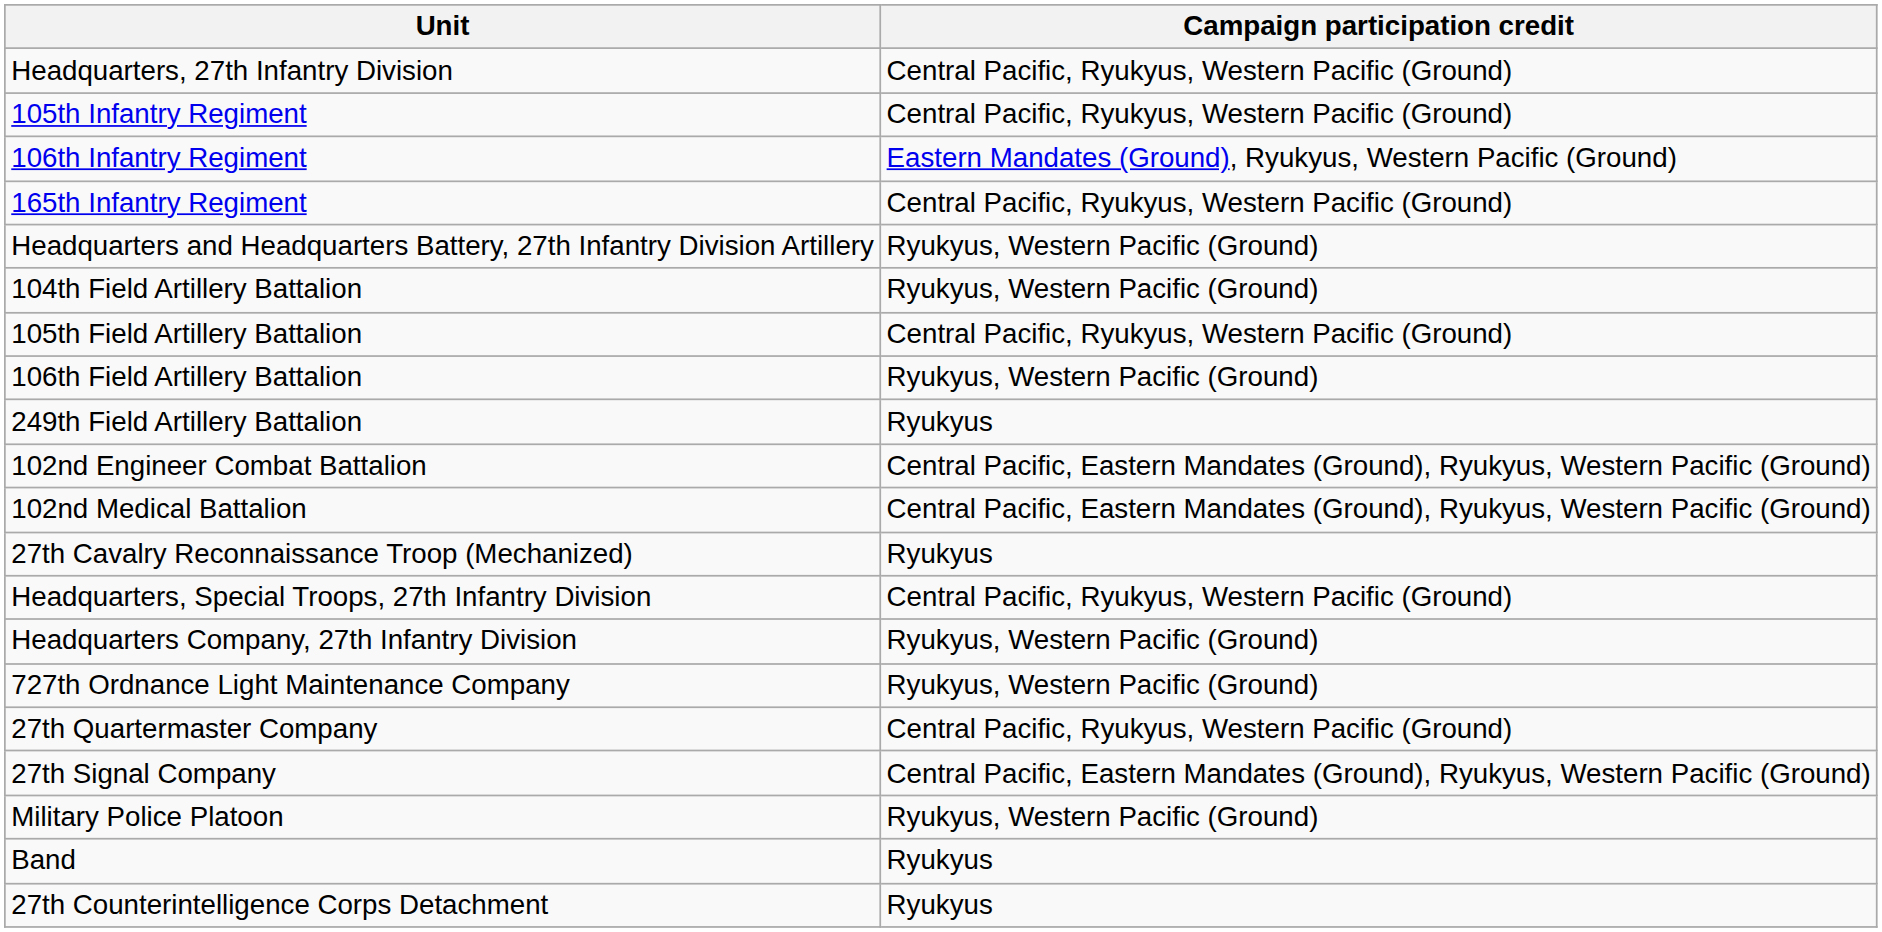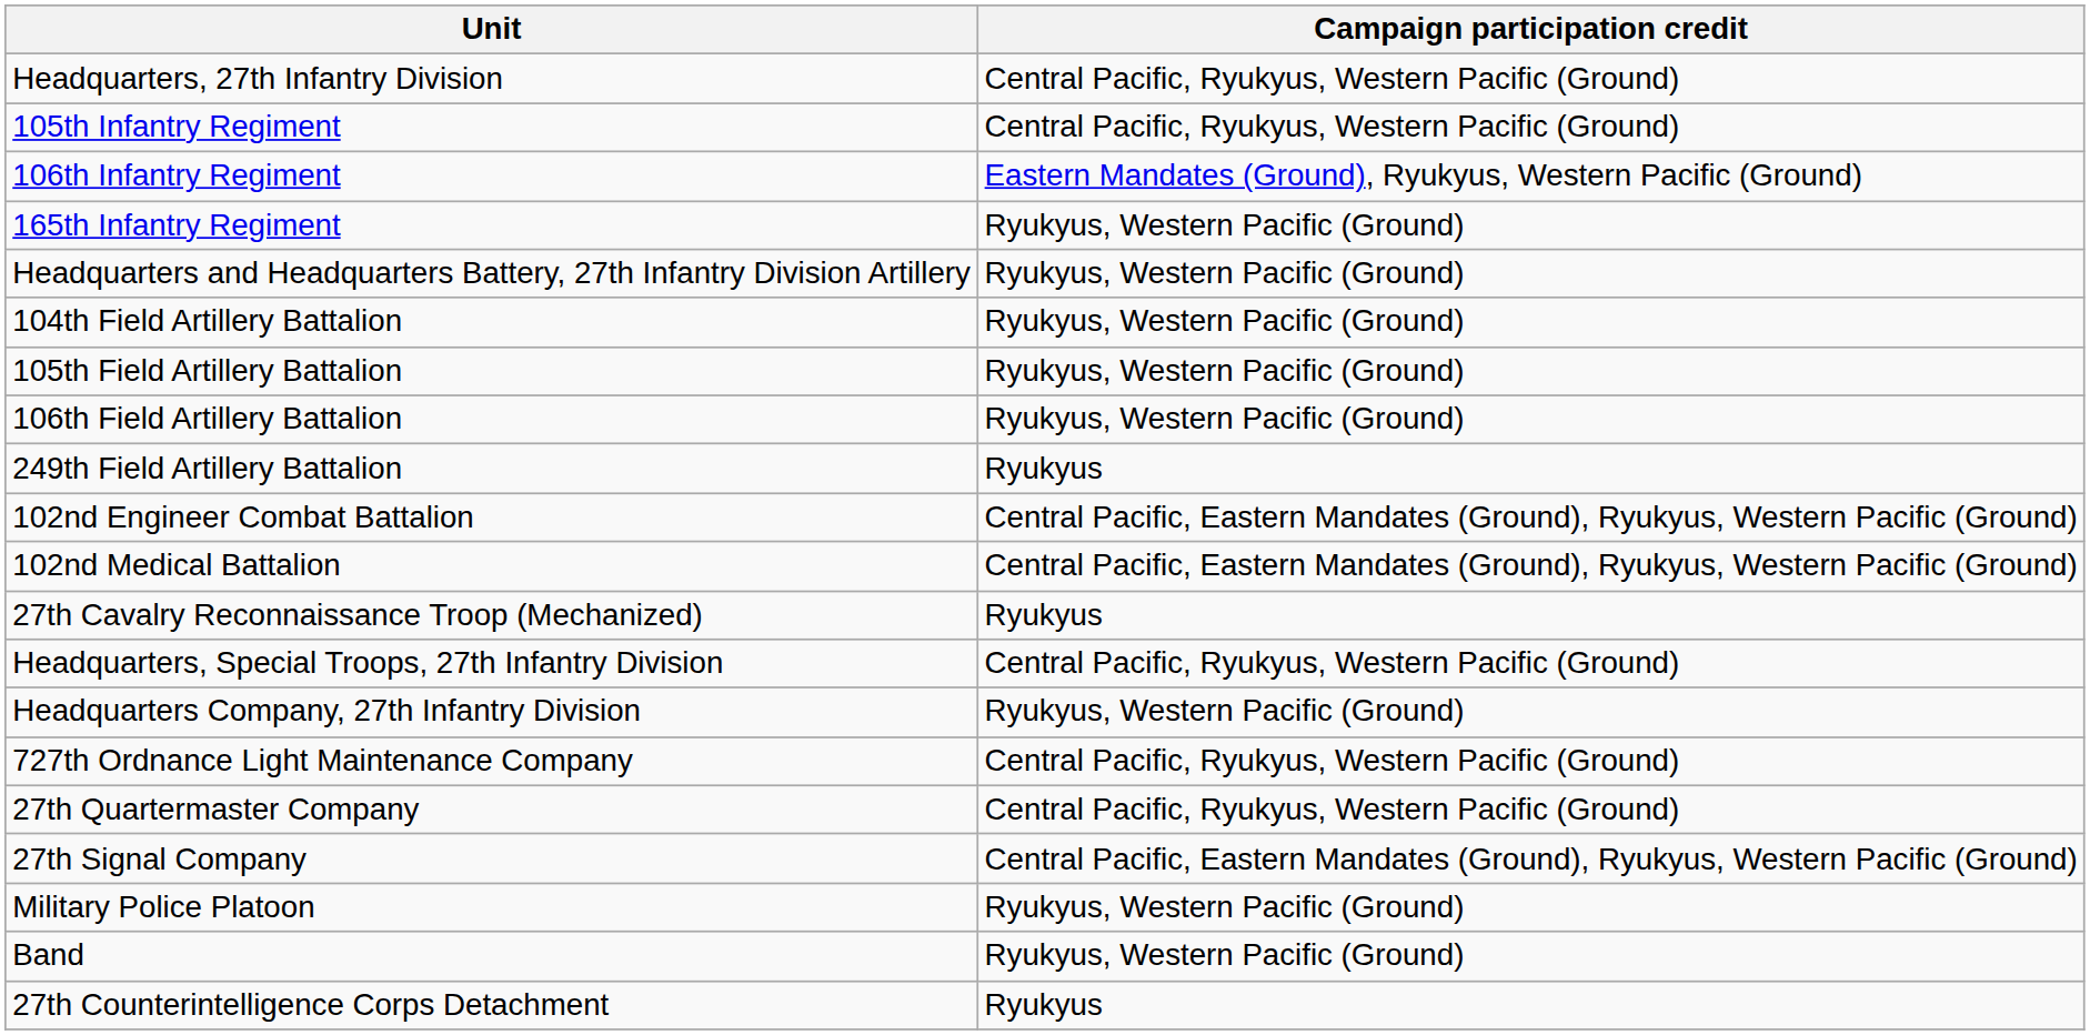 <table class="wikitable">
 <tr>
 <th>Unit</th>
 <th>Campaign participation credit</th>
 </tr>
 <tr>
 <td>Headquarters, 27th Infantry Division</td>
 <td>Central Pacific, Ryukyus, Western Pacific (Ground)</td>
 </tr>
 <tr>
 <td><a href='#'>105th Infantry Regiment</a></td>
 <td>Central Pacific, Ryukyus, Western Pacific (Ground)</td>
 </tr>
 <tr>
 <td><a href='#'>106th Infantry Regiment</a></td>
 <td><a href='#'>Eastern Mandates (Ground)</a>, Ryukyus, Western Pacific (Ground)</td>
 </tr>
 <tr>
 <td><a href='#'>165th Infantry Regiment</a></td>
-<td>Central Pacific, Ryukyus, Western Pacific (Ground)</td>
+<td>Ryukyus, Western Pacific (Ground)</td>
 </tr>
 <tr>
 <td>Headquarters and Headquarters Battery, 27th Infantry Division Artillery</td>
 <td>Ryukyus, Western Pacific (Ground)</td>
 </tr>
 <tr>
 <td>104th Field Artillery Battalion</td>
 <td>Ryukyus, Western Pacific (Ground)</td>
 </tr>
 <tr>
 <td>105th Field Artillery Battalion</td>
-<td>Central Pacific, Ryukyus, Western Pacific (Ground)</td>
+<td>Ryukyus, Western Pacific (Ground)</td>
 </tr>
 <tr>
 <td>106th Field Artillery Battalion</td>
 <td>Ryukyus, Western Pacific (Ground)</td>
 </tr>
 <tr>
 <td>249th Field Artillery Battalion</td>
 <td>Ryukyus</td>
 </tr>
 <tr>
 <td>102nd Engineer Combat Battalion</td>
 <td>Central Pacific, Eastern Mandates (Ground), Ryukyus, Western Pacific (Ground)</td>
 </tr>
 <tr>
 <td>102nd Medical Battalion</td>
 <td>Central Pacific, Eastern Mandates (Ground), Ryukyus, Western Pacific (Ground)</td>
 </tr>
 <tr>
 <td>27th Cavalry Reconnaissance Troop (Mechanized)</td>
 <td>Ryukyus</td>
 </tr>
 <tr>
 <td>Headquarters, Special Troops, 27th Infantry Division</td>
 <td>Central Pacific, Ryukyus, Western Pacific (Ground)</td>
 </tr>
 <tr>
 <td>Headquarters Company, 27th Infantry Division</td>
 <td>Ryukyus, Western Pacific (Ground)</td>
 </tr>
 <tr>
 <td>727th Ordnance Light Maintenance Company</td>
-<td>Ryukyus, Western Pacific (Ground)</td>
+<td>Central Pacific, Ryukyus, Western Pacific (Ground)</td>
 </tr>
 <tr>
 <td>27th Quartermaster Company</td>
 <td>Central Pacific, Ryukyus, Western Pacific (Ground)</td>
 </tr>
 <tr>
 <td>27th Signal Company</td>
 <td>Central Pacific, Eastern Mandates (Ground), Ryukyus, Western Pacific (Ground)</td>
 </tr>
 <tr>
 <td>Military Police Platoon</td>
 <td>Ryukyus, Western Pacific (Ground)</td>
 </tr>
 <tr>
 <td>Band</td>
-<td>Ryukyus</td>
+<td>Ryukyus, Western Pacific (Ground)</td>
 </tr>
 <tr>
 <td>27th Counterintelligence Corps Detachment</td>
 <td>Ryukyus</td>
 </tr>
 </table>
